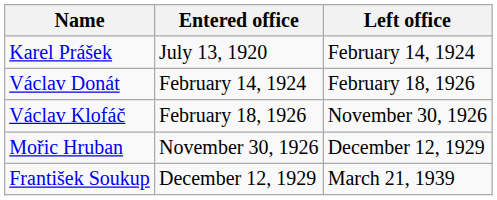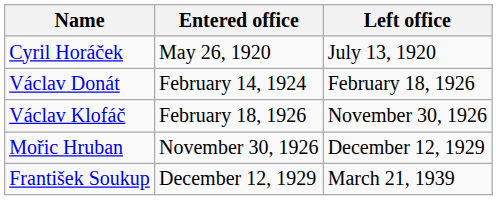 <table class="wikitable">
 <tr>
 <th>Name</th>
 <th>Entered office</th>
 <th>Left office</th>
 </tr>
 <tr>
-<td><a href='#'>Karel Prášek</a></td>
+<td><a href='#'>Cyril Horáček</a></td>
+<td>May 26, 1920</td>
 <td>July 13, 1920</td>
-<td>February 14, 1924</td>
 </tr>
 <tr>
 <td><a href='#'>Václav Donát</a></td>
 <td>February 14, 1924</td>
 <td>February 18, 1926</td>
 </tr>
 <tr>
 <td><a href='#'>Václav Klofáč</a></td>
 <td>February 18, 1926</td>
 <td>November 30, 1926</td>
 </tr>
 <tr>
 <td><a href='#'>Mořic Hruban</a></td>
 <td>November 30, 1926</td>
 <td>December 12, 1929</td>
 </tr>
 <tr>
 <td><a href='#'>František Soukup</a></td>
 <td>December 12, 1929</td>
 <td>March 21, 1939</td>
 </tr>
 </table>
